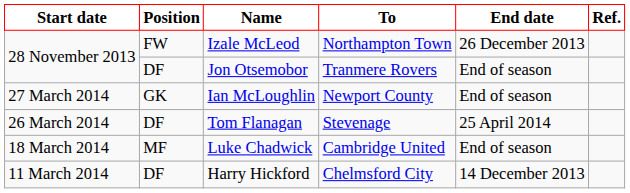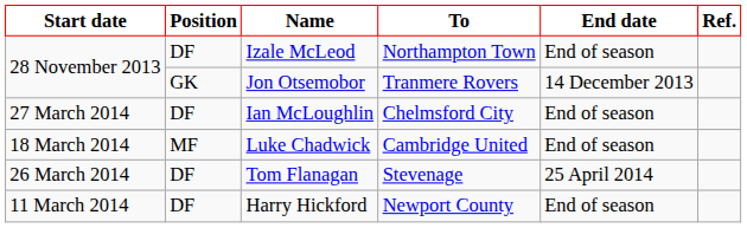 <table class="wikitable">
 <tr>
 <th style="background:#FFFFFF; color:black; border:1px solid red;">Start date</th>
 <th style="background:#FFFFFF; color:black; border:1px solid red;">Position</th>
 <th style="background:#FFFFFF; color:black; border:1px solid red;">Name</th>
 <th style="background:#FFFFFF; color:black; border:1px solid red;">To</th>
 <th style="background:#FFFFFF; color:black; border:1px solid red;">End date</th>
 <th style="background:#FFFFFF; color:black; border:1px solid red;">Ref.</th>
 </tr>
 <tr>
 <td rowspan="2">28 November 2013</td>
-<td>FW</td>
+<td>DF</td>
 <td> <a href='#'>Izale McLeod</a></td>
 <td><a href='#'>Northampton Town</a></td>
-<td>26 December 2013</td>
-<td></td>
-</tr>
-<tr>
-<td>DF</td>
-<td> <a href='#'>Jon Otsemobor</a></td>
-<td><a href='#'>Tranmere Rovers</a></td>
 <td>End of season</td>
 <td></td>
 </tr>
 <tr>
+<td>GK</td>
+<td> <a href='#'>Jon Otsemobor</a></td>
+<td><a href='#'>Tranmere Rovers</a></td>
+<td>14 December 2013</td>
+<td></td>
+</tr>
+<tr>
 <td>27 March 2014</td>
-<td>GK</td>
+<td>DF</td>
 <td> <a href='#'>Ian McLoughlin</a></td>
-<td> <a href='#'>Newport County</a></td>
+<td><a href='#'>Chelmsford City</a></td>
+<td>End of season</td>
+<td></td>
+</tr>
+<tr>
+<td>18 March 2014</td>
+<td>MF</td>
+<td> <a href='#'>Luke Chadwick</a></td>
+<td><a href='#'>Cambridge United</a></td>
 <td>End of season</td>
 <td></td>
 </tr>
 <tr>
 <td>26 March 2014</td>
 <td>DF</td>
 <td> <a href='#'>Tom Flanagan</a></td>
 <td><a href='#'>Stevenage</a></td>
 <td>25 April 2014</td>
 <td></td>
 </tr>
 <tr>
-<td>18 March 2014</td>
-<td>MF</td>
-<td> <a href='#'>Luke Chadwick</a></td>
-<td><a href='#'>Cambridge United</a></td>
+<td>11 March 2014</td>
+<td>DF</td>
+<td> Harry Hickford</td>
+<td> <a href='#'>Newport County</a></td>
 <td>End of season</td>
 <td></td>
 </tr>
-<tr>
-<td>11 March 2014</td>
-<td>DF</td>
-<td> Harry Hickford</td>
-<td><a href='#'>Chelmsford City</a></td>
-<td>14 December 2013</td>
-<td></td>
-</tr>
 </table>
